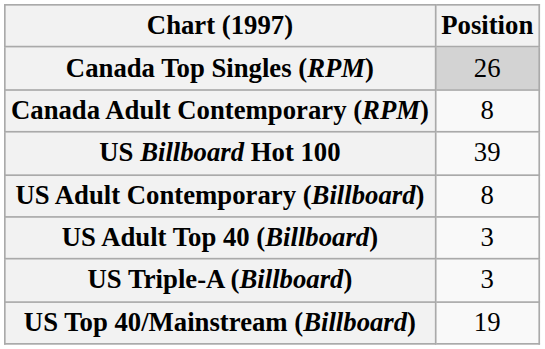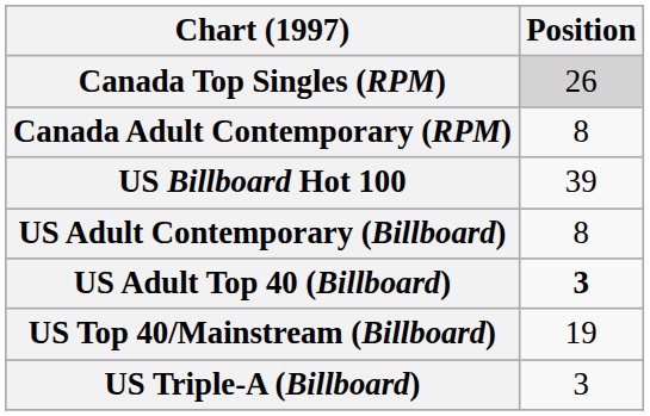 <table class="wikitable sortable plainrowheaders" style="text-align:center">
 <tr>
 <th>Chart (1997)</th>
 <th>Position</th>
 </tr>
 <tr>
 <th scope="row">Canada Top Singles (<em>RPM</em>)</th>
 <td style="background: lightgrey;">26</td>
 </tr>
 <tr>
 <th scope="row">Canada Adult Contemporary (<em>RPM</em>)</th>
 <td>8</td>
 </tr>
 <tr>
 <th scope="row">US <em>Billboard</em> Hot 100</th>
 <td>39</td>
 </tr>
 <tr>
 <th scope="row">US Adult Contemporary (<em>Billboard</em>)</th>
 <td>8</td>
 </tr>
 <tr>
 <th scope="row">US Adult Top 40 (<em>Billboard</em>)</th>
-<td>3</td>
+<td><strong>3</strong></td>
+</tr>
+<tr>
+<th scope="row">US Top 40/Mainstream (<em>Billboard</em>)</th>
+<td>19</td>
 </tr>
 <tr>
 <th scope="row">US Triple-A (<em>Billboard</em>)</th>
 <td>3</td>
 </tr>
-<tr>
-<th scope="row">US Top 40/Mainstream (<em>Billboard</em>)</th>
-<td>19</td>
-</tr>
 </table>
